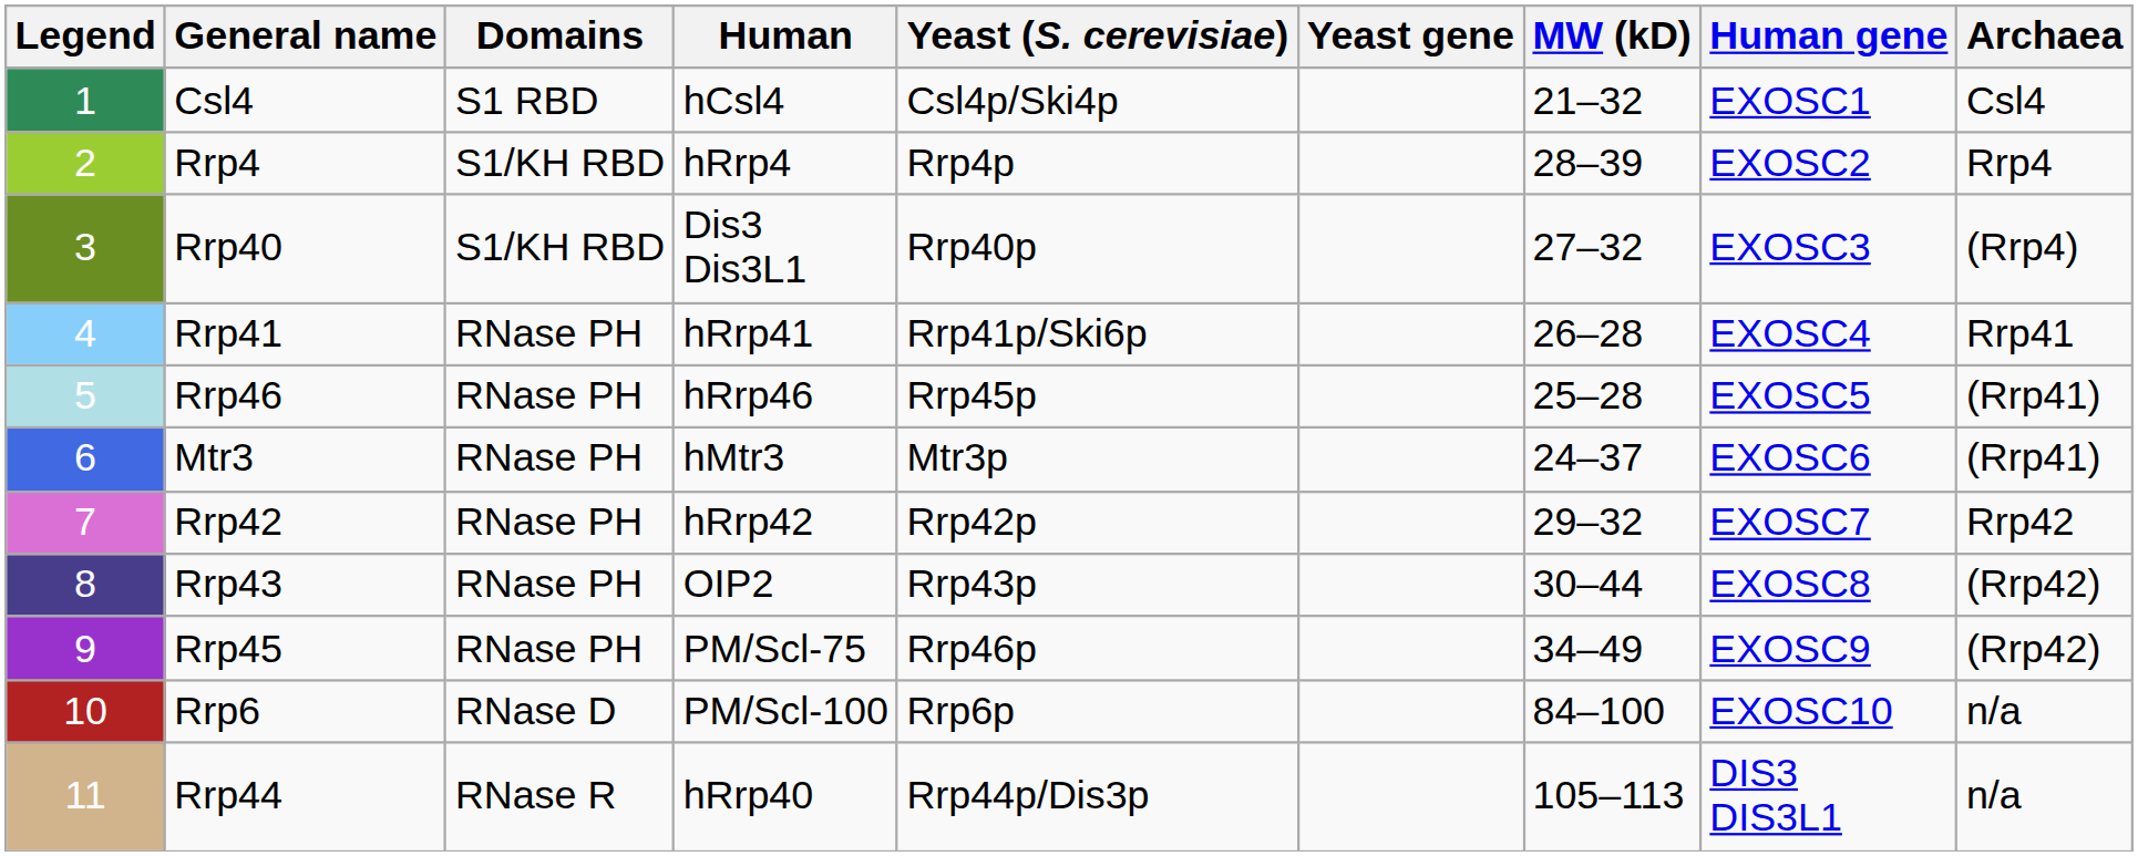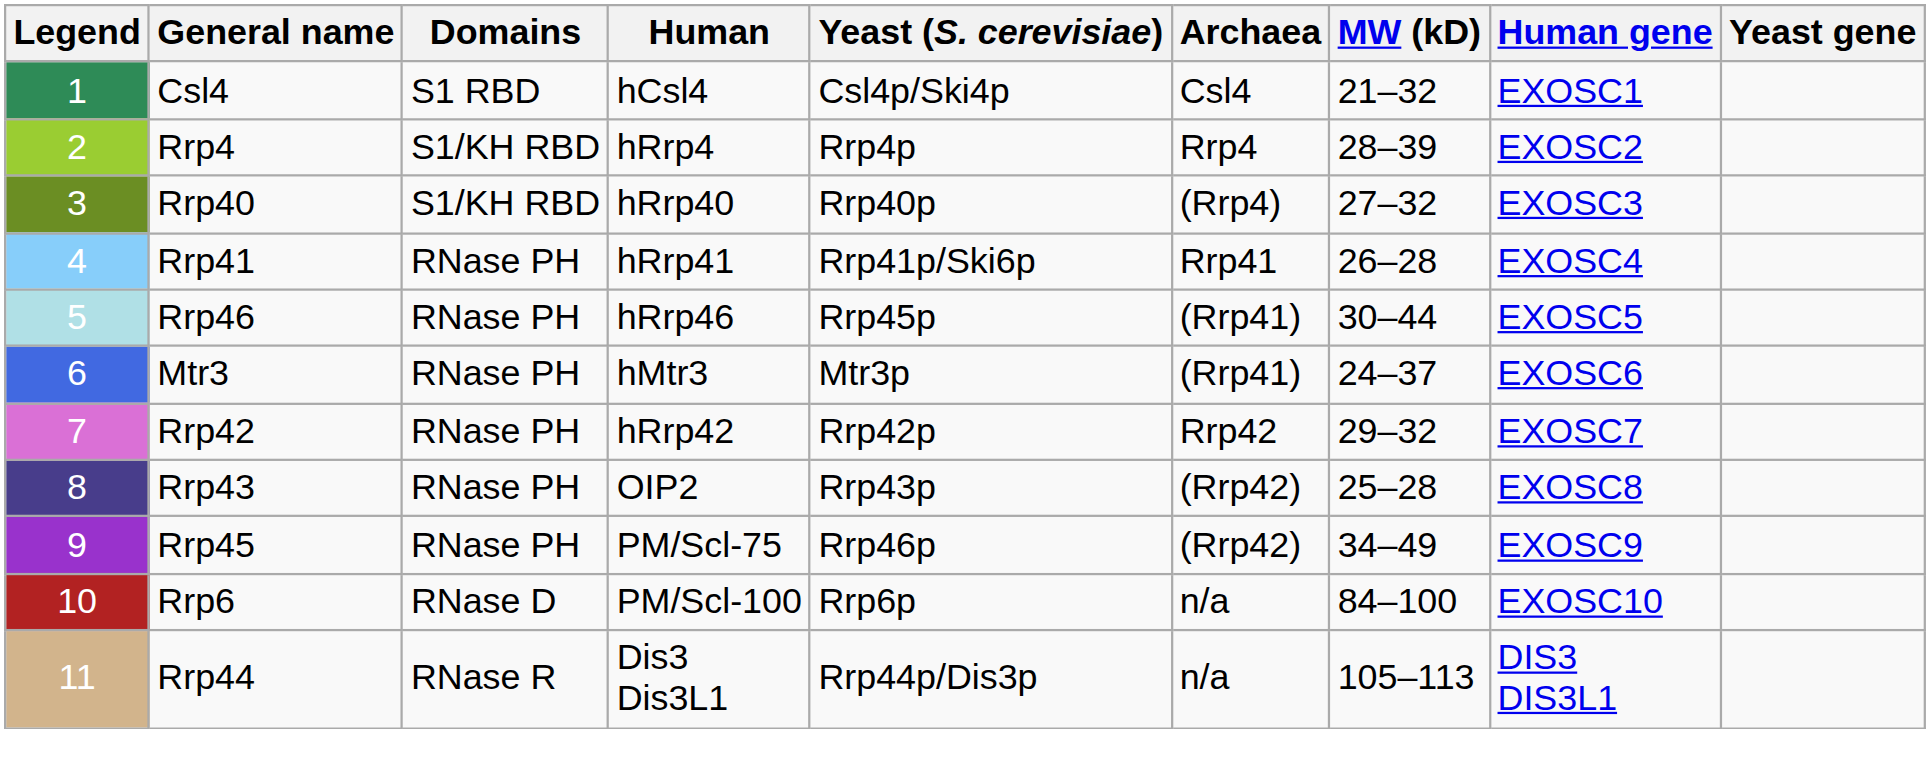 <table class="wikitable sortable">
 <tr>
 <th>Legend</th>
 <th>General name</th>
 <th>Domains</th>
 <th>Human</th>
 <th>Yeast (<em>S. cerevisiae</em>)</th>
-<th>Yeast gene</th>
+<th>Archaea</th>
 <th><a href='#'>MW</a> (kD)</th>
 <th><a href='#'>Human gene</a></th>
-<th>Archaea</th>
+<th>Yeast gene</th>
 </tr>
 <tr>
 <td style="background: #2E8B57; color:white;" align="center">1</td>
 <td>Csl4</td>
 <td>S1 RBD</td>
 <td>hCsl4</td>
 <td>Csl4p/Ski4p</td>
-<td></td>
+<td>Csl4</td>
 <td>21–32</td>
 <td><a href='#'>EXOSC1</a></td>
-<td>Csl4</td>
+<td></td>
 </tr>
 <tr>
 <td style="background: #9ACD32; color:white;" align="center">2</td>
 <td>Rrp4</td>
 <td>S1/KH RBD</td>
 <td>hRrp4</td>
 <td>Rrp4p</td>
-<td></td>
+<td>Rrp4</td>
 <td>28–39</td>
 <td><a href='#'>EXOSC2</a></td>
-<td>Rrp4</td>
+<td></td>
 </tr>
 <tr>
 <td style="background: #6B8E23; color:white;" align="center">3</td>
 <td>Rrp40</td>
 <td>S1/KH RBD</td>
-<td>Dis3<br>Dis3L1</td>
+<td>hRrp40</td>
 <td>Rrp40p</td>
-<td></td>
+<td>(Rrp4)</td>
 <td>27–32</td>
 <td><a href='#'>EXOSC3</a></td>
-<td>(Rrp4)</td>
+<td></td>
 </tr>
 <tr>
 <td style="background: #87CEFA; color:white;" align="center">4</td>
 <td>Rrp41</td>
 <td>RNase PH</td>
 <td>hRrp41</td>
 <td>Rrp41p/Ski6p</td>
-<td></td>
+<td>Rrp41</td>
 <td>26–28</td>
 <td><a href='#'>EXOSC4</a></td>
-<td>Rrp41</td>
+<td></td>
 </tr>
 <tr>
 <td style="background: #B0E0E6; color:white;" align="center">5</td>
 <td>Rrp46</td>
 <td>RNase PH</td>
 <td>hRrp46</td>
 <td>Rrp45p</td>
+<td>(Rrp41)</td>
+<td>30–44</td>
+<td><a href='#'>EXOSC5</a></td>
 <td></td>
-<td>25–28</td>
-<td><a href='#'>EXOSC5</a></td>
-<td>(Rrp41)</td>
 </tr>
 <tr>
 <td style="background: #4169E1; color:white;" align="center">6</td>
 <td>Mtr3</td>
 <td>RNase PH</td>
 <td>hMtr3</td>
 <td>Mtr3p</td>
-<td></td>
+<td>(Rrp41)</td>
 <td>24–37</td>
 <td><a href='#'>EXOSC6</a></td>
-<td>(Rrp41)</td>
+<td></td>
 </tr>
 <tr>
 <td style="background: #DA70D6; color:white;" align="center">7</td>
 <td>Rrp42</td>
 <td>RNase PH</td>
 <td>hRrp42</td>
 <td>Rrp42p</td>
-<td></td>
+<td>Rrp42</td>
 <td>29–32</td>
 <td><a href='#'>EXOSC7</a></td>
-<td>Rrp42</td>
+<td></td>
 </tr>
 <tr>
 <td style="background: #483D8B; color:white;" align="center">8</td>
 <td>Rrp43</td>
 <td>RNase PH</td>
 <td>OIP2</td>
 <td>Rrp43p</td>
+<td>(Rrp42)</td>
+<td>25–28</td>
+<td><a href='#'>EXOSC8</a></td>
 <td></td>
-<td>30–44</td>
-<td><a href='#'>EXOSC8</a></td>
-<td>(Rrp42)</td>
 </tr>
 <tr>
 <td style="background: #9932CC; color:white;" align="center">9</td>
 <td>Rrp45</td>
 <td>RNase PH</td>
 <td>PM/Scl-75</td>
 <td>Rrp46p</td>
-<td></td>
+<td>(Rrp42)</td>
 <td>34–49</td>
 <td><a href='#'>EXOSC9</a></td>
-<td>(Rrp42)</td>
+<td></td>
 </tr>
 <tr>
 <td style="background: #B22222; color:white;" align="center">10</td>
 <td>Rrp6</td>
 <td>RNase D</td>
 <td>PM/Scl-100</td>
 <td>Rrp6p</td>
-<td></td>
+<td>n/a</td>
 <td>84–100</td>
 <td><a href='#'>EXOSC10</a></td>
-<td>n/a</td>
+<td></td>
 </tr>
 <tr>
 <td style="background: #D2B48C; color:white;" align="center">11</td>
 <td>Rrp44</td>
 <td>RNase R</td>
-<td>hRrp40</td>
+<td>Dis3<br>Dis3L1</td>
 <td>Rrp44p/Dis3p</td>
-<td></td>
+<td>n/a</td>
 <td>105–113</td>
 <td><a href='#'>DIS3</a><br><a href='#'>DIS3L1</a></td>
-<td>n/a</td>
+<td></td>
 </tr>
 </table>
